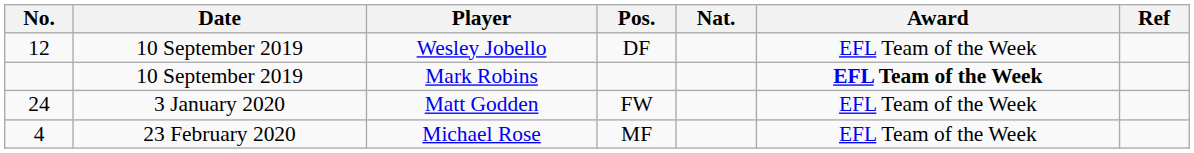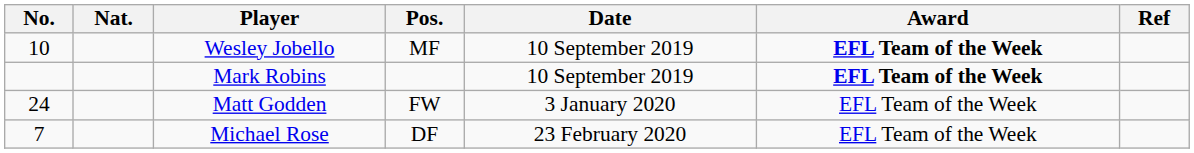 <table class="wikitable sortable alternance" style="font-size:100%; text-align:center; line-height:14px; width:70%;">
 <tr>
 <th>No.</th>
-<th>Date</th>
+<th>Nat.</th>
 <th>Player</th>
 <th>Pos.</th>
-<th>Nat.</th>
+<th>Date</th>
 <th>Award</th>
 <th>Ref</th>
 </tr>
 <tr>
-<td>12</td>
+<td>10</td>
+<td></td>
+<td><a href='#'>Wesley Jobello</a></td>
+<td>MF</td>
 <td>10 September 2019</td>
-<td><a href='#'>Wesley Jobello</a></td>
-<td>DF</td>
-<td></td>
-<td><a href='#'>EFL</a> Team of the Week</td>
+<td><strong><a href='#'>EFL</a> Team of the Week</strong></td>
 <td></td>
 </tr>
 <tr>
 <td></td>
-<td>10 September 2019</td>
+<td></td>
 <td><a href='#'>Mark Robins</a></td>
 <td></td>
-<td></td>
+<td>10 September 2019</td>
 <td><strong><a href='#'>EFL</a> Team of the Week</strong></td>
 <td></td>
 </tr>
 <tr>
 <td>24</td>
-<td>3 January 2020</td>
+<td></td>
 <td><a href='#'>Matt Godden</a></td>
 <td>FW</td>
-<td></td>
+<td>3 January 2020</td>
 <td><a href='#'>EFL</a> Team of the Week</td>
 <td></td>
 </tr>
 <tr>
-<td>4</td>
+<td>7</td>
+<td></td>
+<td><a href='#'>Michael Rose</a></td>
+<td>DF</td>
 <td>23 February 2020</td>
-<td><a href='#'>Michael Rose</a></td>
-<td>MF</td>
-<td></td>
 <td><a href='#'>EFL</a> Team of the Week</td>
 <td></td>
 </tr>
 </table>
